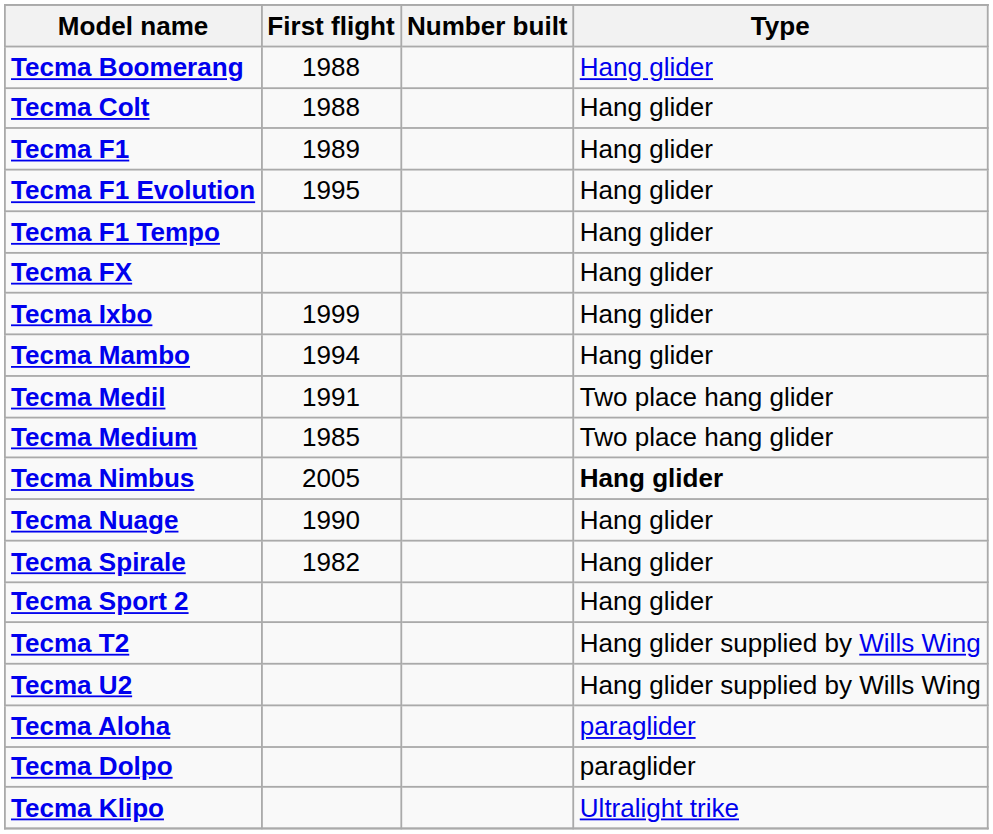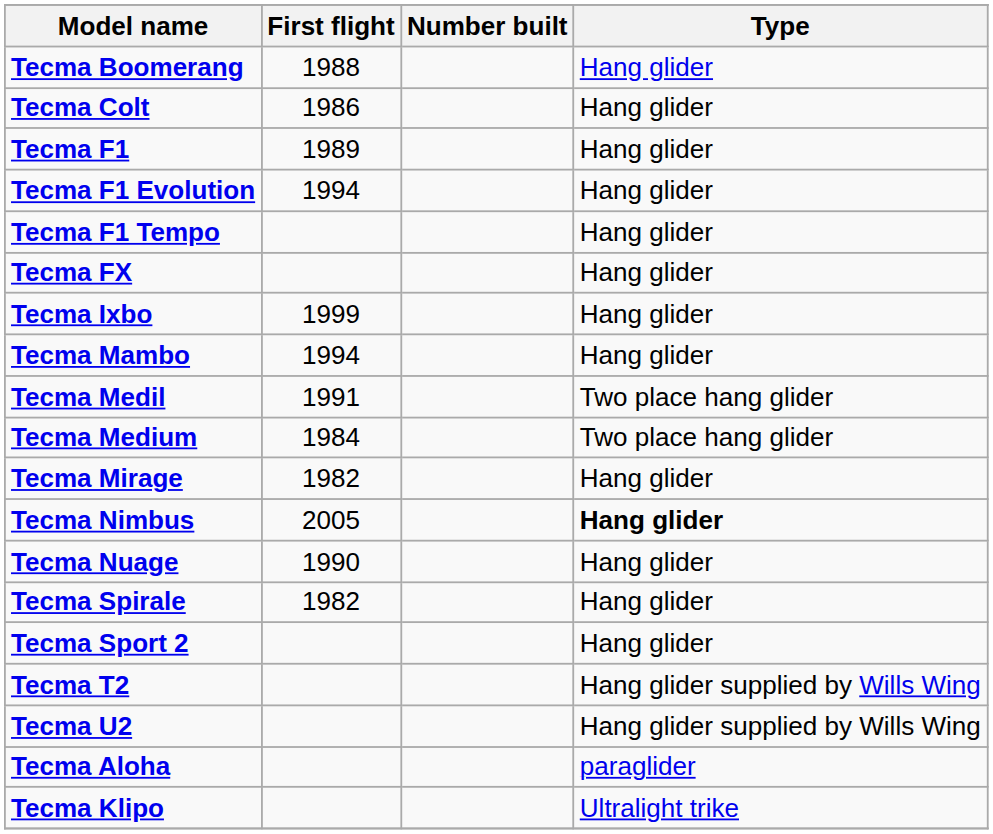 <table class="wikitable" align=center style="font-size:90%;">
 <tr>
 </tr>
 <tr style="background:#efefef;">
 <th>Model name</th>
 <th>First flight</th>
 <th>Number built</th>
 <th>Type</th>
 </tr>
 <tr>
 <td align=left><strong><a href='#'>Tecma Boomerang</a></strong></td>
 <td align=center>1988</td>
 <td align=center></td>
 <td align=left><a href='#'>Hang glider</a></td>
 </tr>
 <tr>
 <td align=left><strong><a href='#'>Tecma Colt</a></strong></td>
-<td align=center>1988</td>
+<td align=center>1986</td>
 <td align=center></td>
 <td align=left>Hang glider</td>
 </tr>
 <tr>
 <td align=left><strong><a href='#'>Tecma F1</a></strong></td>
 <td align=center>1989</td>
 <td align=center></td>
 <td align=left>Hang glider</td>
 </tr>
 <tr>
 <td align=left><strong><a href='#'>Tecma F1 Evolution</a></strong></td>
-<td align=center>1995</td>
+<td align=center>1994</td>
 <td align=center></td>
 <td align=left>Hang glider</td>
 </tr>
 <tr>
 <td align=left><strong><a href='#'>Tecma F1 Tempo</a></strong></td>
 <td align=center></td>
 <td align=center></td>
 <td align=left>Hang glider</td>
 </tr>
 <tr>
 <td align=left><strong><a href='#'>Tecma FX</a></strong></td>
 <td align=center></td>
 <td align=center></td>
 <td align=left>Hang glider</td>
 </tr>
 <tr>
 <td align=left><strong><a href='#'>Tecma Ixbo</a></strong></td>
 <td align=center>1999</td>
 <td align=center></td>
 <td align=left>Hang glider</td>
 </tr>
 <tr>
 <td align=left><strong><a href='#'>Tecma Mambo</a></strong></td>
 <td align=center>1994</td>
 <td align=center></td>
 <td align=left>Hang glider</td>
 </tr>
 <tr>
 <td align=left><strong><a href='#'>Tecma Medil</a></strong></td>
 <td align=center>1991</td>
 <td align=center></td>
 <td align=left>Two place hang glider</td>
 </tr>
 <tr>
 <td align=left><strong><a href='#'>Tecma Medium</a></strong></td>
-<td align=center>1985</td>
+<td align=center>1984</td>
 <td align=center></td>
 <td align=left>Two place hang glider</td>
+</tr>
+<tr>
+<td align=left><strong><a href='#'>Tecma Mirage</a></strong></td>
+<td align=center>1982</td>
+<td align=center></td>
+<td align=left>Hang glider</td>
 </tr>
 <tr>
 <td align=left><strong><a href='#'>Tecma Nimbus</a></strong></td>
 <td align=center>2005</td>
 <td align=center></td>
 <td align=left><strong>Hang glider</strong></td>
 </tr>
 <tr>
 <td align=left><strong><a href='#'>Tecma Nuage</a></strong></td>
 <td align=center>1990</td>
 <td align=center></td>
 <td align=left>Hang glider</td>
 </tr>
 <tr>
 <td align=left><strong><a href='#'>Tecma Spirale</a></strong></td>
 <td align=center>1982</td>
 <td align=center></td>
 <td align=left>Hang glider</td>
 </tr>
 <tr>
 <td align=left><strong><a href='#'>Tecma Sport 2</a></strong></td>
 <td align=center></td>
 <td align=center></td>
 <td align=left>Hang glider</td>
 </tr>
 <tr>
 <td align=left><strong><a href='#'>Tecma T2</a></strong></td>
 <td align=center></td>
 <td align=center></td>
 <td align=left>Hang glider supplied by <a href='#'>Wills Wing</a></td>
 </tr>
 <tr>
 <td align=left><strong><a href='#'>Tecma U2</a></strong></td>
 <td align=center></td>
 <td align=center></td>
 <td align=left>Hang glider supplied by Wills Wing</td>
 </tr>
 <tr>
 <td align=left><strong><a href='#'>Tecma Aloha</a></strong></td>
 <td align=center></td>
 <td align=center></td>
 <td align=left><a href='#'>paraglider</a></td>
 </tr>
 <tr>
-<td align=left><strong><a href='#'>Tecma Dolpo</a></strong></td>
-<td align=center></td>
-<td align=center></td>
-<td align=left>paraglider</td>
-</tr>
-<tr>
 <td align=left><strong><a href='#'>Tecma Klipo</a></strong></td>
 <td align=center></td>
 <td align=center></td>
 <td align=left><a href='#'>Ultralight trike</a></td>
 </tr>
 <tr>
 </tr>
 </table>
